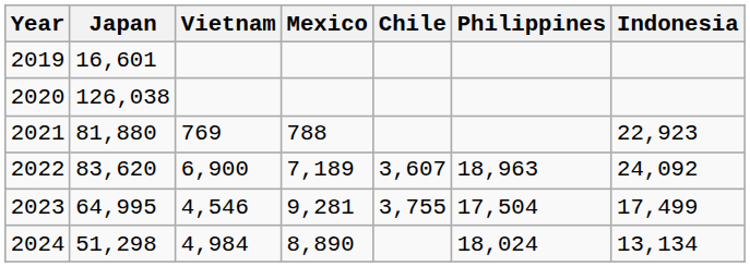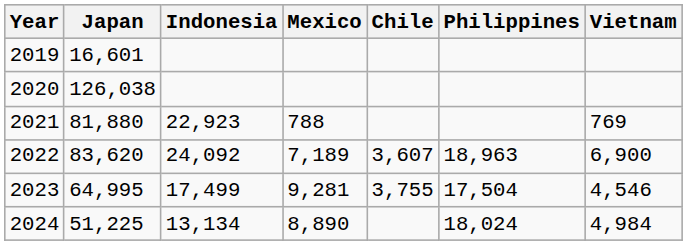 <table class="wikitable">
 <tr>
 <th>Year</th>
 <th>Japan</th>
-<th>Vietnam</th>
+<th>Indonesia</th>
 <th>Mexico</th>
 <th>Chile</th>
 <th>Philippines</th>
-<th>Indonesia</th>
+<th>Vietnam</th>
 </tr>
 <tr>
 <td>2019</td>
 <td>16,601</td>
 <td></td>
 <td></td>
 <td></td>
 <td></td>
 <td></td>
 </tr>
 <tr>
 <td>2020</td>
 <td>126,038</td>
 <td></td>
 <td></td>
 <td></td>
 <td></td>
 <td></td>
 </tr>
 <tr>
 <td>2021</td>
 <td>81,880</td>
-<td>769</td>
+<td>22,923</td>
 <td>788</td>
 <td></td>
 <td></td>
-<td>22,923</td>
+<td>769</td>
 </tr>
 <tr>
 <td>2022</td>
 <td>83,620</td>
-<td>6,900</td>
+<td>24,092</td>
 <td>7,189</td>
 <td>3,607</td>
 <td>18,963</td>
-<td>24,092</td>
+<td>6,900</td>
 </tr>
 <tr>
 <td>2023</td>
 <td>64,995</td>
-<td>4,546</td>
+<td>17,499</td>
 <td>9,281</td>
 <td>3,755</td>
 <td>17,504</td>
-<td>17,499</td>
+<td>4,546</td>
 </tr>
 <tr>
 <td>2024</td>
-<td>51,298</td>
-<td>4,984</td>
+<td>51,225</td>
+<td>13,134</td>
 <td>8,890</td>
 <td></td>
 <td>18,024</td>
-<td>13,134</td>
+<td>4,984</td>
 </tr>
 </table>
